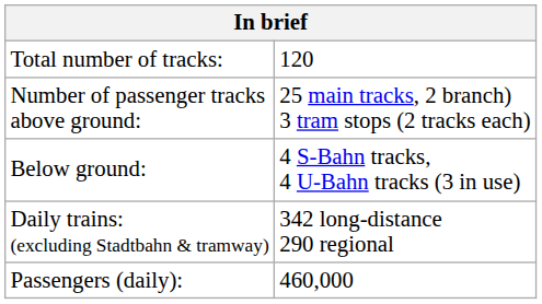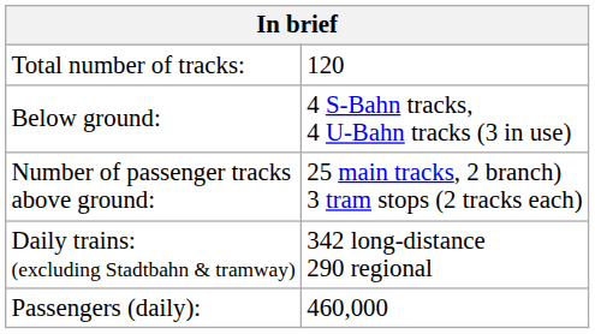 <table class="wikitable float-right">
 <tr>
 <th colspan="2">In brief</th>
 </tr>
 <tr bgcolor="#FFFFFF">
 <td>Total number of tracks:</td>
 <td>120</td>
 </tr>
 <tr bgcolor="#FFFFFF">
+<td>Below ground:</td>
+<td>4 <a href='#'>S-Bahn</a> tracks,<br>4 <a href='#'>U-Bahn</a> tracks (3 in use)</td>
+</tr>
+<tr bgcolor="#FFFFFF">
 <td>Number of passenger tracks<br>above ground:</td>
 <td>25 <a href='#'>main tracks</a>, 2 branch)<br>3 <a href='#'>tram</a> stops (2 tracks each)</td>
-</tr>
-<tr bgcolor="#FFFFFF">
-<td>Below ground:</td>
-<td>4 <a href='#'>S-Bahn</a> tracks,<br>4 <a href='#'>U-Bahn</a> tracks (3 in use)</td>
 </tr>
 <tr bgcolor="#FFFFFF">
 <td>Daily trains: <br><small>(excluding Stadtbahn & tramway)</small></td>
 <td>342 long-distance<br>290 regional</td>
 </tr>
 <tr bgcolor="#FFFFFF">
 <td>Passengers (daily):</td>
 <td>460,000</td>
 </tr>
 </table>
